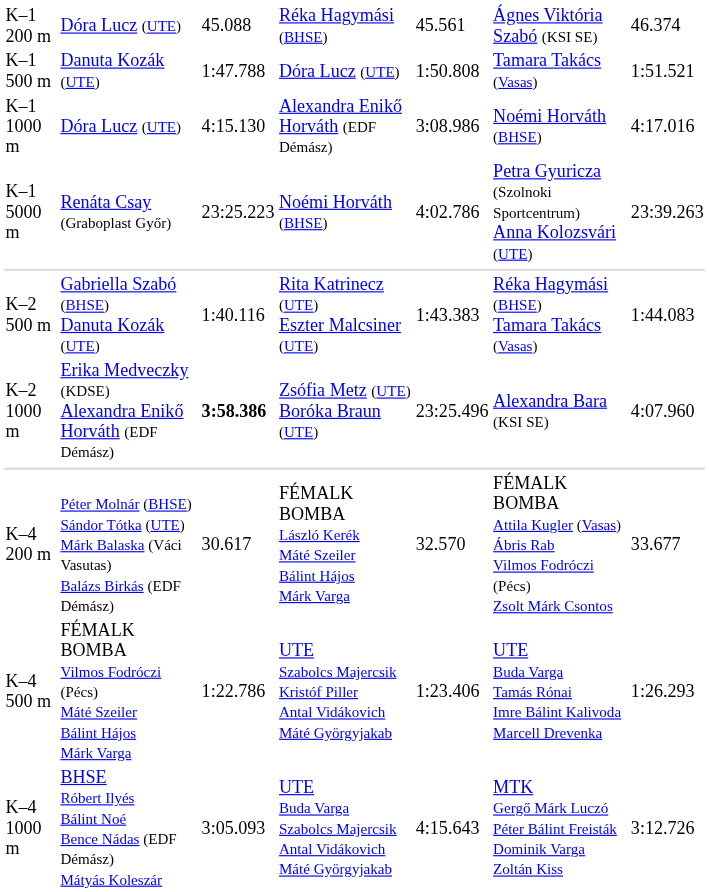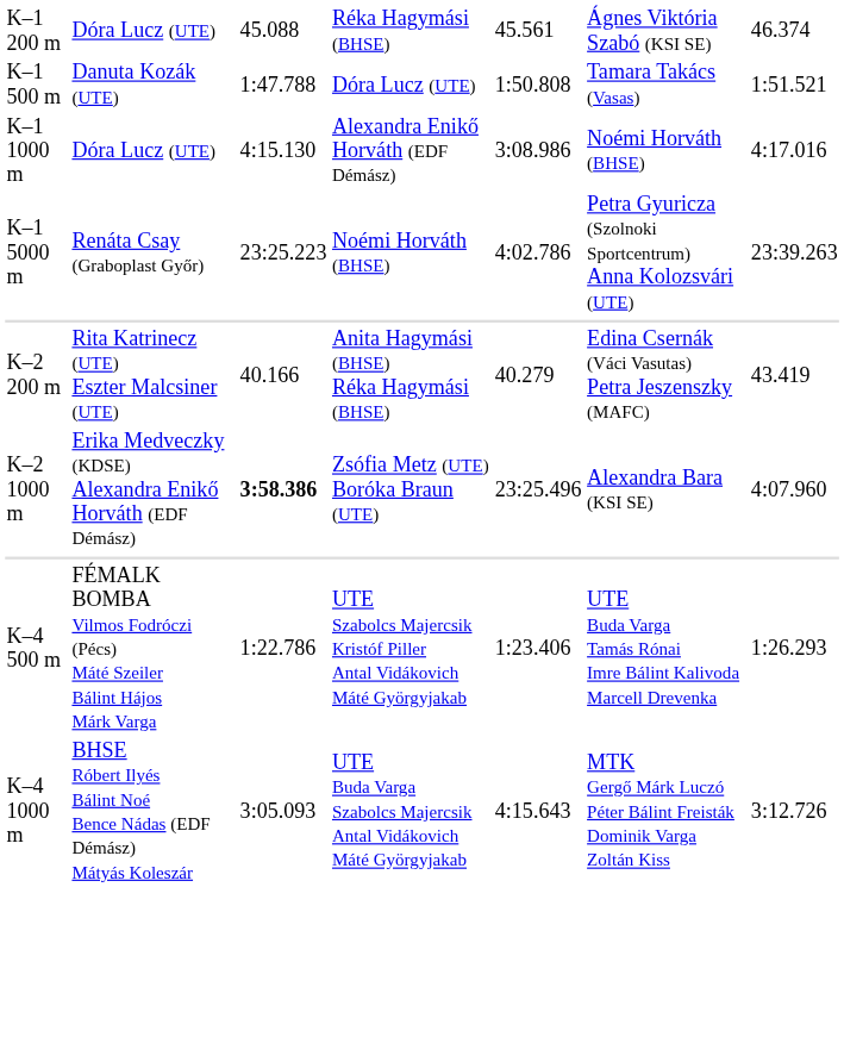 <table>
 <tr>
 <td>K–1 200 m</td>
 <td><a href='#'>Dóra Lucz</a> <small>(<a href='#'>UTE</a>)</small></td>
 <td>45.088</td>
 <td><a href='#'>Réka Hagymási</a> <small>(<a href='#'>BHSE</a>)</small></td>
 <td>45.561</td>
 <td><a href='#'>Ágnes Viktória Szabó</a> <small>(KSI SE)</small></td>
 <td>46.374</td>
 </tr>
 <tr>
 <td>K–1 500 m</td>
 <td><a href='#'>Danuta Kozák</a> <small>(<a href='#'>UTE</a>)</small></td>
 <td>1:47.788</td>
 <td><a href='#'>Dóra Lucz</a> <small>(<a href='#'>UTE</a>)</small></td>
 <td>1:50.808</td>
 <td><a href='#'>Tamara Takács</a> <small>(<a href='#'>Vasas</a>)</small></td>
 <td>1:51.521</td>
 </tr>
 <tr>
 <td>K–1 1000 m</td>
 <td><a href='#'>Dóra Lucz</a> <small>(<a href='#'>UTE</a>)</small></td>
 <td>4:15.130</td>
 <td><a href='#'>Alexandra Enikő Horváth</a> <small>(EDF Démász)</small></td>
 <td>3:08.986</td>
 <td><a href='#'>Noémi Horváth</a> <small>(<a href='#'>BHSE</a>)</small></td>
 <td>4:17.016</td>
 </tr>
 <tr>
 <td>K–1 5000 m</td>
 <td><a href='#'>Renáta Csay</a> <small>(Graboplast Győr)</small></td>
 <td>23:25.223</td>
 <td><a href='#'>Noémi Horváth</a> <small>(<a href='#'>BHSE</a>)</small></td>
 <td>4:02.786</td>
 <td><a href='#'>Petra Gyuricza</a> <small>(Szolnoki Sportcentrum)</small><br> <a href='#'>Anna Kolozsvári</a> <small>(<a href='#'>UTE</a>)</small></td>
 <td>23:39.263</td>
 </tr>
 <tr>
 </tr>
 <tr bgcolor=#ddd>
 <td colspan=7></td>
 </tr>
 <tr>
-<td>K–2 500 m</td>
-<td><a href='#'>Gabriella Szabó</a> <small>(<a href='#'>BHSE</a>)</small><br> <a href='#'>Danuta Kozák</a> <small>(<a href='#'>UTE</a>)</small></td>
-<td>1:40.116</td>
+<td>K–2 200 m</td>
 <td><a href='#'>Rita Katrinecz</a> <small>(<a href='#'>UTE</a>)</small><br> <a href='#'>Eszter Malcsiner</a> <small>(<a href='#'>UTE</a>)</small></td>
-<td>1:43.383</td>
-<td><a href='#'>Réka Hagymási</a> <small>(<a href='#'>BHSE</a>)</small><br> <a href='#'>Tamara Takács</a> <small>(<a href='#'>Vasas</a>)</small></td>
-<td>1:44.083</td>
+<td>40.166</td>
+<td><a href='#'>Anita Hagymási</a> <small>(<a href='#'>BHSE</a>)</small><br> <a href='#'>Réka Hagymási</a> <small>(<a href='#'>BHSE</a>)</small></td>
+<td>40.279</td>
+<td><a href='#'>Edina Csernák</a> <small>(Váci Vasutas)</small><br> <a href='#'>Petra Jeszenszky</a> <small>(MAFC)</small></td>
+<td>43.419</td>
 </tr>
 <tr>
 <td>K–2 1000 m</td>
 <td><a href='#'>Erika Medveczky</a> <small>(KDSE)</small><br> <a href='#'>Alexandra Enikő Horváth</a> <small>(EDF Démász)</small></td>
 <td><strong>3:58.386</strong></td>
 <td><a href='#'>Zsófia Metz</a> <small>(<a href='#'>UTE</a>)</small><br> <a href='#'>Boróka Braun</a> <small>(<a href='#'>UTE</a>)</small></td>
 <td>23:25.496</td>
 <td><a href='#'>Alexandra Bara</a> <small>(KSI SE)</small></td>
 <td>4:07.960</td>
 </tr>
 <tr>
 </tr>
 <tr bgcolor=#ddd>
 <td colspan=7></td>
-</tr>
-<tr>
-<td>K–4 200 m</td>
-<td><br><small><a href='#'>Péter Molnár</a> (<a href='#'>BHSE</a>)<br> <a href='#'>Sándor Tótka</a> (<a href='#'>UTE</a>)<br> <a href='#'>Márk Balaska</a> (Váci Vasutas)<br> <a href='#'>Balázs Birkás</a> (EDF Démász)</small></td>
-<td>30.617</td>
-<td>FÉMALK BOMBA<br><small><a href='#'>László Kerék</a><br> <a href='#'>Máté Szeiler</a><br> <a href='#'>Bálint Hájos</a><br> <a href='#'>Márk Varga</a></small></td>
-<td>32.570</td>
-<td>FÉMALK BOMBA<br><small><a href='#'>Attila Kugler</a> (<a href='#'>Vasas</a>)<br> <a href='#'>Ábris Rab</a><br> <a href='#'>Vilmos Fodróczi</a> (Pécs)<br> <a href='#'>Zsolt Márk Csontos</a></small></td>
-<td>33.677</td>
 </tr>
 <tr>
 <td>K–4 500 m</td>
 <td>FÉMALK BOMBA<br><small><a href='#'>Vilmos Fodróczi</a> (Pécs)<br> <a href='#'>Máté Szeiler</a><br> <a href='#'>Bálint Hájos</a><br> <a href='#'>Márk Varga</a></small></td>
 <td>1:22.786</td>
 <td><a href='#'>UTE</a><br><small><a href='#'>Szabolcs Majercsik</a><br> <a href='#'>Kristóf Piller</a><br> <a href='#'>Antal Vidákovich</a><br> <a href='#'>Máté Györgyjakab</a></small></td>
 <td>1:23.406</td>
 <td><a href='#'>UTE</a><br><small><a href='#'>Buda Varga</a><br> <a href='#'>Tamás Rónai</a><br> <a href='#'>Imre Bálint Kalivoda</a><br> <a href='#'>Marcell Drevenka</a></small></td>
 <td>1:26.293</td>
 </tr>
 <tr>
 <td>K–4 1000 m</td>
 <td><a href='#'>BHSE</a><br><small><a href='#'>Róbert Ilyés</a><br> <a href='#'>Bálint Noé</a><br> <a href='#'>Bence Nádas</a> (EDF Démász)<br> <a href='#'>Mátyás Koleszár</a></small></td>
 <td>3:05.093</td>
 <td><a href='#'>UTE</a><br><small><a href='#'>Buda Varga</a><br> <a href='#'>Szabolcs Majercsik</a><br> <a href='#'>Antal Vidákovich</a><br> <a href='#'>Máté Györgyjakab</a></small></td>
 <td>4:15.643</td>
 <td><a href='#'>MTK</a><br><small><a href='#'>Gergő Márk Luczó</a><br> <a href='#'>Péter Bálint Freisták</a><br> <a href='#'>Dominik Varga</a><br> <a href='#'>Zoltán Kiss</a></small></td>
 <td>3:12.726</td>
 </tr>
 </table>
